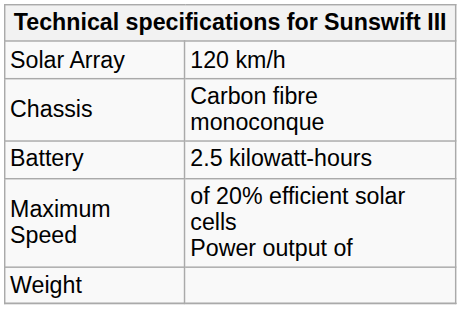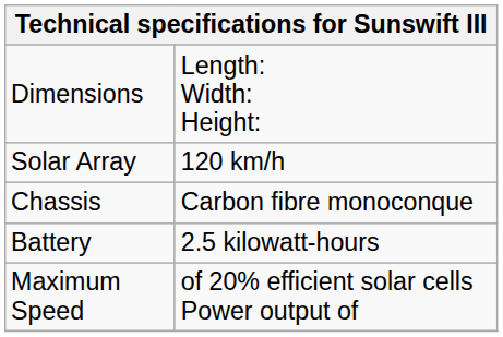 <table class="wikitable" style="width: 50%">
 <tr>
 <th colspan="2">Technical specifications for Sunswift III</th>
+</tr>
+<tr>
+<td width="100pt">Dimensions</td>
+<td>Length: <br>Width: <br>Height: </td>
 </tr>
 <tr>
 <td>Solar Array</td>
 <td>120 km/h</td>
 </tr>
 <tr>
 <td>Chassis</td>
 <td>Carbon fibre monoconque</td>
 </tr>
 <tr>
 <td>Battery</td>
 <td>2.5 kilowatt-hours</td>
 </tr>
 <tr>
 <td>Maximum Speed</td>
 <td> of 20% efficient solar cells<br>Power output of </td>
 </tr>
 <tr>
-<td>Weight</td>
-<td></td>
-</tr>
-<tr>
 </tr>
 </table>
